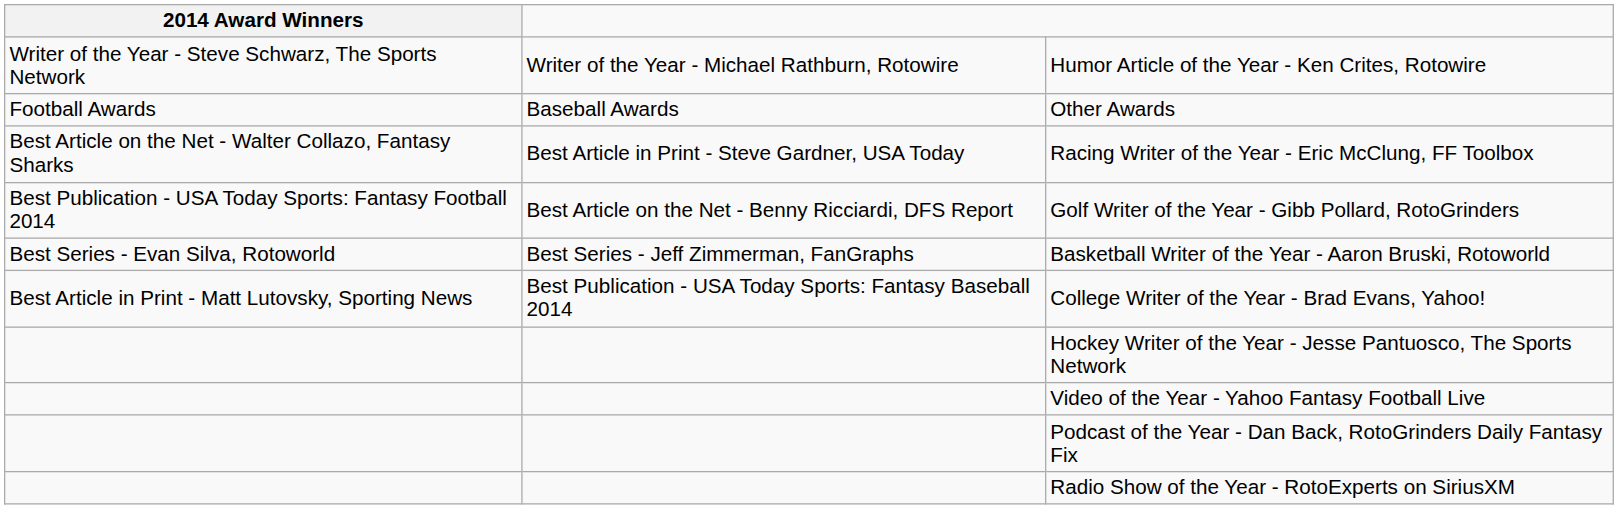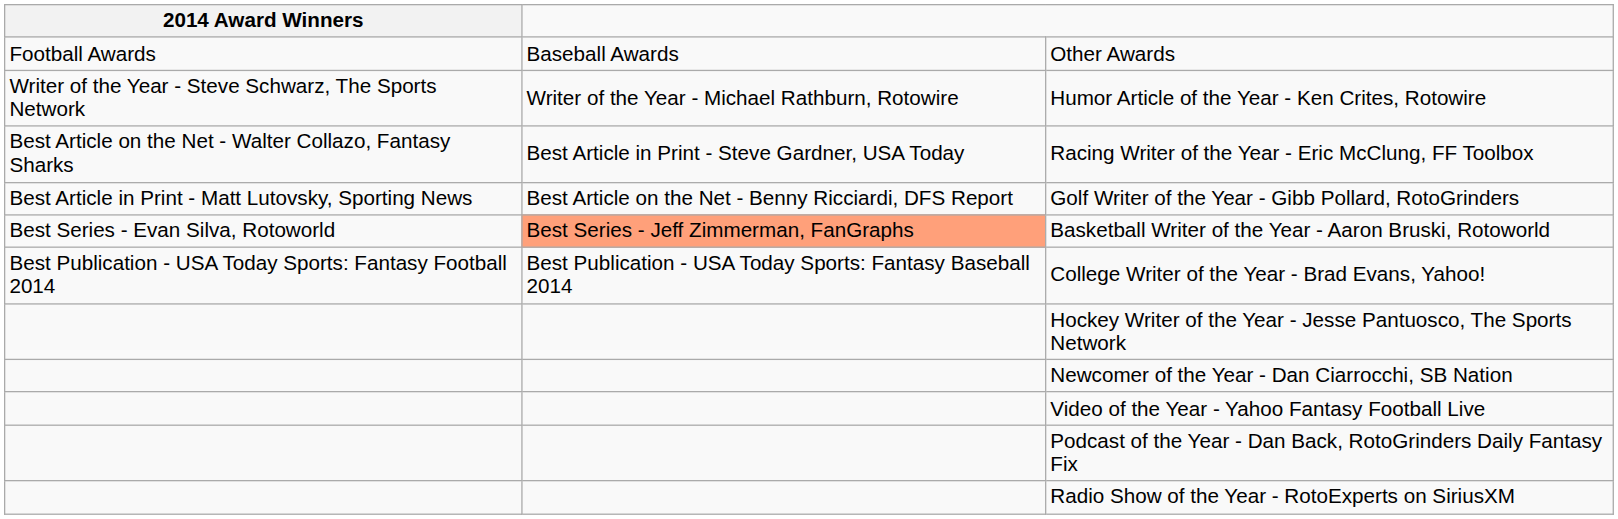 <table class="wikitable collapsible collapsed" border="1">
 <tr>
 <th>2014 Award Winners</th>
+</tr>
+<tr>
+<td>Football Awards</td>
+<td>Baseball Awards</td>
+<td>Other Awards</td>
 </tr>
 <tr>
 <td>Writer of the Year - Steve Schwarz, The Sports Network</td>
 <td>Writer of the Year - Michael Rathburn, Rotowire</td>
 <td>Humor Article of the Year - Ken Crites, Rotowire</td>
 </tr>
 <tr>
-<td>Football Awards</td>
-<td>Baseball Awards</td>
-<td>Other Awards</td>
-</tr>
-<tr>
 <td>Best Article on the Net - Walter Collazo, Fantasy Sharks</td>
 <td>Best Article in Print - Steve Gardner, USA Today</td>
 <td>Racing Writer of the Year - Eric McClung, FF Toolbox</td>
 </tr>
 <tr>
-<td>Best Publication - USA Today Sports: Fantasy Football 2014</td>
+<td>Best Article in Print - Matt Lutovsky, Sporting News</td>
 <td>Best Article on the Net - Benny Ricciardi, DFS Report</td>
 <td>Golf Writer of the Year - Gibb Pollard, RotoGrinders</td>
 </tr>
 <tr>
 <td>Best Series - Evan Silva, Rotoworld</td>
-<td>Best Series - Jeff Zimmerman, FanGraphs</td>
+<td style="background: lightsalmon;">Best Series - Jeff Zimmerman, FanGraphs</td>
 <td>Basketball Writer of the Year - Aaron Bruski, Rotoworld</td>
 </tr>
 <tr>
-<td>Best Article in Print - Matt Lutovsky, Sporting News</td>
+<td>Best Publication - USA Today Sports: Fantasy Football 2014</td>
 <td>Best Publication - USA Today Sports: Fantasy Baseball 2014</td>
 <td>College Writer of the Year - Brad Evans, Yahoo!</td>
 </tr>
 <tr>
 <td></td>
 <td></td>
 <td>Hockey Writer of the Year - Jesse Pantuosco, The Sports Network</td>
+</tr>
+<tr>
+<td></td>
+<td></td>
+<td>Newcomer of the Year - Dan Ciarrocchi, SB Nation</td>
 </tr>
 <tr>
 <td></td>
 <td></td>
 <td>Video of the Year - Yahoo Fantasy Football Live</td>
 </tr>
 <tr>
 <td></td>
 <td></td>
 <td>Podcast of the Year - Dan Back, RotoGrinders Daily Fantasy Fix</td>
 </tr>
 <tr>
 <td></td>
 <td></td>
 <td>Radio Show of the Year - RotoExperts on SiriusXM</td>
 </tr>
 </table>
